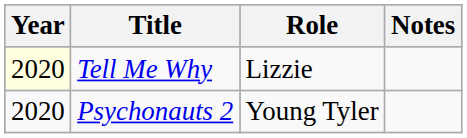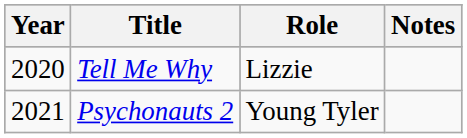 <table class="wikitable sortable">
 <tr>
 <th>Year</th>
 <th>Title</th>
 <th>Role</th>
 <th class="unsortable">Notes</th>
 </tr>
 <tr>
-<td style="background: lightyellow;">2020</td>
+<td>2020</td>
 <td><em><a href='#'>Tell Me Why</a></em></td>
 <td>Lizzie</td>
 <td></td>
 </tr>
 <tr>
-<td>2020</td>
+<td>2021</td>
 <td><em><a href='#'>Psychonauts 2</a></em></td>
 <td>Young Tyler</td>
 <td></td>
 </tr>
 </table>
